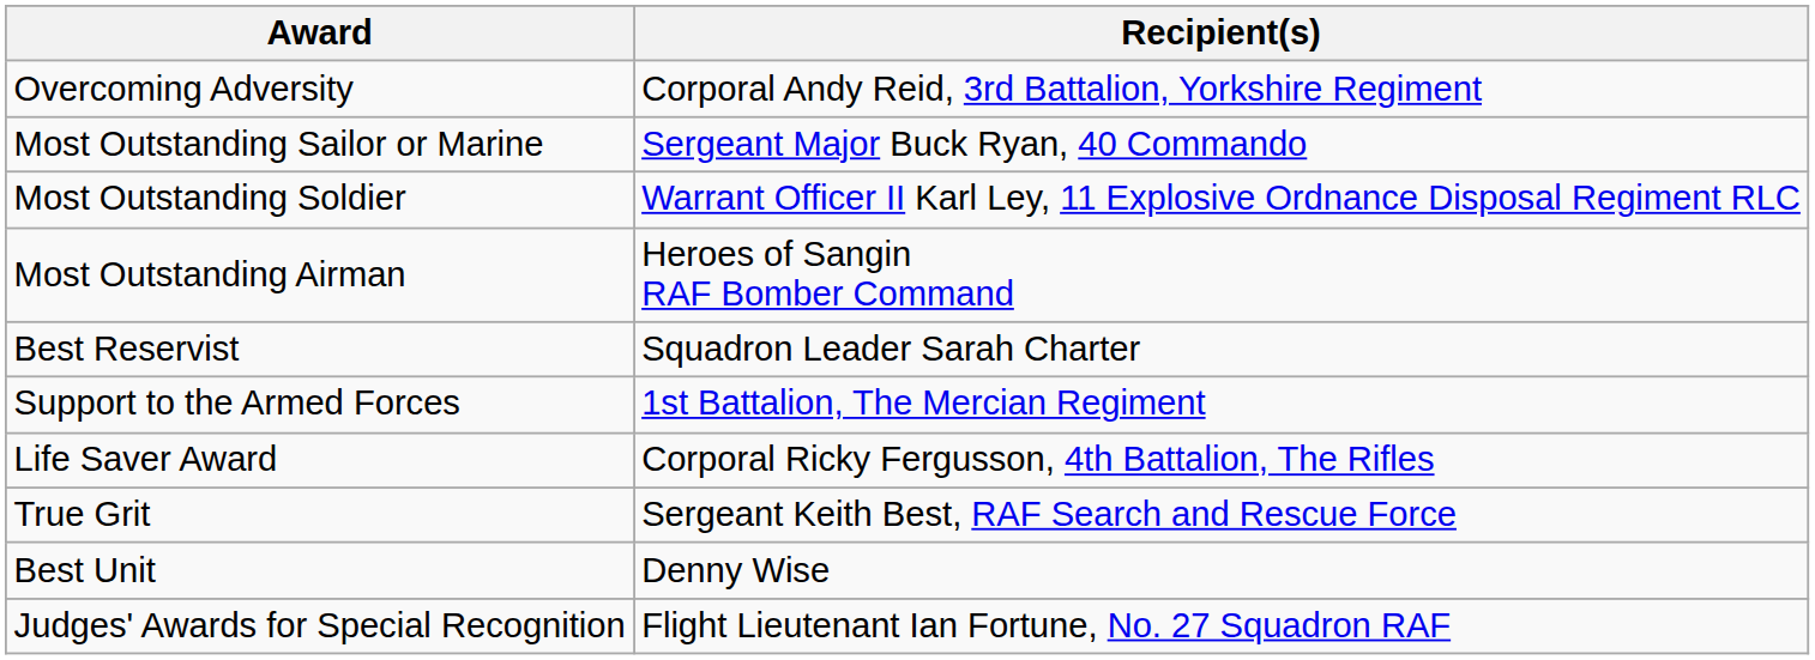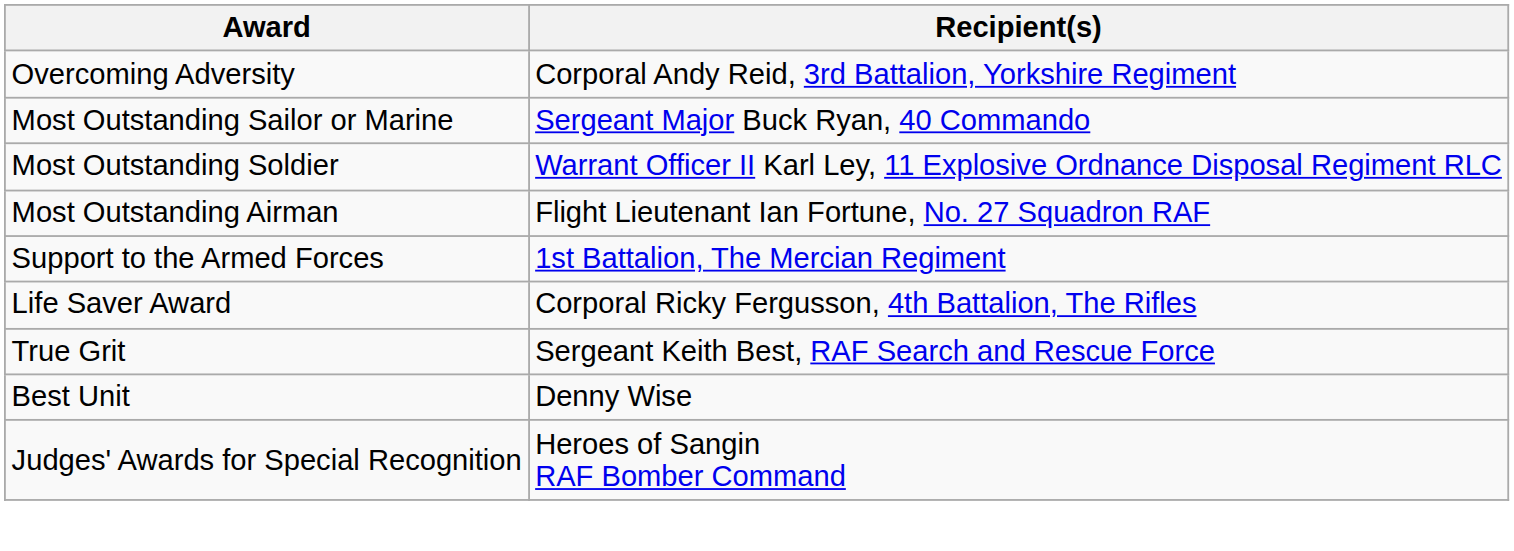 <table class="wikitable" border="1">
 <tr>
 <th>Award</th>
 <th>Recipient(s)</th>
 </tr>
 <tr>
 <td>Overcoming Adversity</td>
 <td>Corporal Andy Reid, <a href='#'>3rd Battalion, Yorkshire Regiment</a></td>
 </tr>
 <tr>
 <td>Most Outstanding Sailor or Marine</td>
 <td><a href='#'>Sergeant Major</a> Buck Ryan, <a href='#'>40 Commando</a></td>
 </tr>
 <tr>
 <td>Most Outstanding Soldier</td>
 <td><a href='#'>Warrant Officer II</a> Karl Ley, <a href='#'>11 Explosive Ordnance Disposal Regiment RLC</a></td>
 </tr>
 <tr>
 <td>Most Outstanding Airman</td>
-<td>Heroes of Sangin<br><a href='#'>RAF Bomber Command</a></td>
-</tr>
-<tr>
-<td>Best Reservist</td>
-<td>Squadron Leader Sarah Charter</td>
+<td>Flight Lieutenant Ian Fortune, <a href='#'>No. 27 Squadron RAF</a></td>
 </tr>
 <tr>
 <td>Support to the Armed Forces</td>
 <td><a href='#'>1st Battalion, The Mercian Regiment</a></td>
 </tr>
 <tr>
 <td>Life Saver Award</td>
 <td>Corporal Ricky Fergusson, <a href='#'>4th Battalion, The Rifles</a></td>
 </tr>
 <tr>
 <td>True Grit</td>
 <td>Sergeant Keith Best, <a href='#'>RAF Search and Rescue Force</a></td>
 </tr>
 <tr>
 <td>Best Unit</td>
 <td>Denny Wise</td>
 </tr>
 <tr>
 <td>Judges' Awards for Special Recognition</td>
-<td>Flight Lieutenant Ian Fortune, <a href='#'>No. 27 Squadron RAF</a></td>
+<td>Heroes of Sangin<br><a href='#'>RAF Bomber Command</a></td>
 </tr>
 </table>
